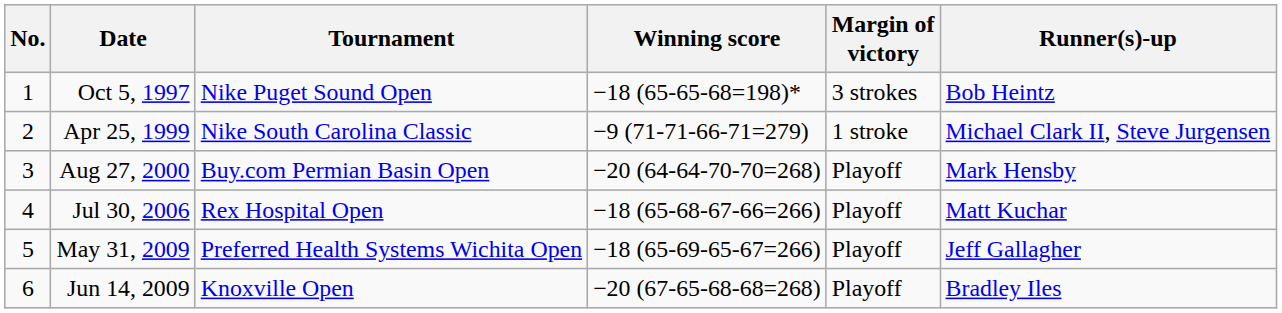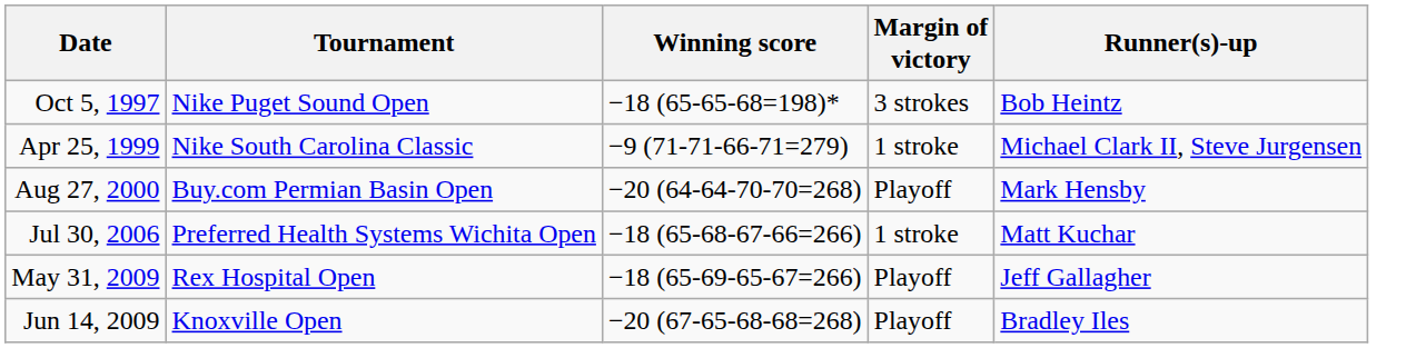 <table class="wikitable" style="font-size:95%;">
 <tr>
-<th>No.</th>
 <th>Date</th>
 <th>Tournament</th>
 <th>Winning score</th>
 <th>Margin of<br>victory</th>
 <th>Runner(s)-up</th>
 </tr>
 <tr>
-<td align=center>1</td>
 <td align=right>Oct 5, <a href='#'>1997</a></td>
 <td><a href='#'>Nike Puget Sound Open</a></td>
 <td>−18 (65-65-68=198)*</td>
 <td>3 strokes</td>
 <td> <a href='#'>Bob Heintz</a></td>
 </tr>
 <tr>
-<td align=center>2</td>
 <td align=right>Apr 25, <a href='#'>1999</a></td>
 <td><a href='#'>Nike South Carolina Classic</a></td>
 <td>−9 (71-71-66-71=279)</td>
 <td>1 stroke</td>
 <td> <a href='#'>Michael Clark II</a>,  <a href='#'>Steve Jurgensen</a></td>
 </tr>
 <tr>
-<td align=center>3</td>
 <td align=right>Aug 27, <a href='#'>2000</a></td>
 <td><a href='#'>Buy.com Permian Basin Open</a></td>
 <td>−20 (64-64-70-70=268)</td>
 <td>Playoff</td>
 <td> <a href='#'>Mark Hensby</a></td>
 </tr>
 <tr>
-<td align=center>4</td>
 <td align=right>Jul 30, <a href='#'>2006</a></td>
-<td><a href='#'>Rex Hospital Open</a></td>
+<td><a href='#'>Preferred Health Systems Wichita Open</a></td>
 <td>−18 (65-68-67-66=266)</td>
-<td>Playoff</td>
+<td>1 stroke</td>
 <td> <a href='#'>Matt Kuchar</a></td>
 </tr>
 <tr>
-<td align=center>5</td>
 <td align=right>May 31, <a href='#'>2009</a></td>
-<td><a href='#'>Preferred Health Systems Wichita Open</a></td>
+<td><a href='#'>Rex Hospital Open</a></td>
 <td>−18 (65-69-65-67=266)</td>
 <td>Playoff</td>
 <td> <a href='#'>Jeff Gallagher</a></td>
 </tr>
 <tr>
-<td align=center>6</td>
 <td align=right>Jun 14, 2009</td>
 <td><a href='#'>Knoxville Open</a></td>
 <td>−20 (67-65-68-68=268)</td>
 <td>Playoff</td>
 <td> <a href='#'>Bradley Iles</a></td>
 </tr>
 </table>
